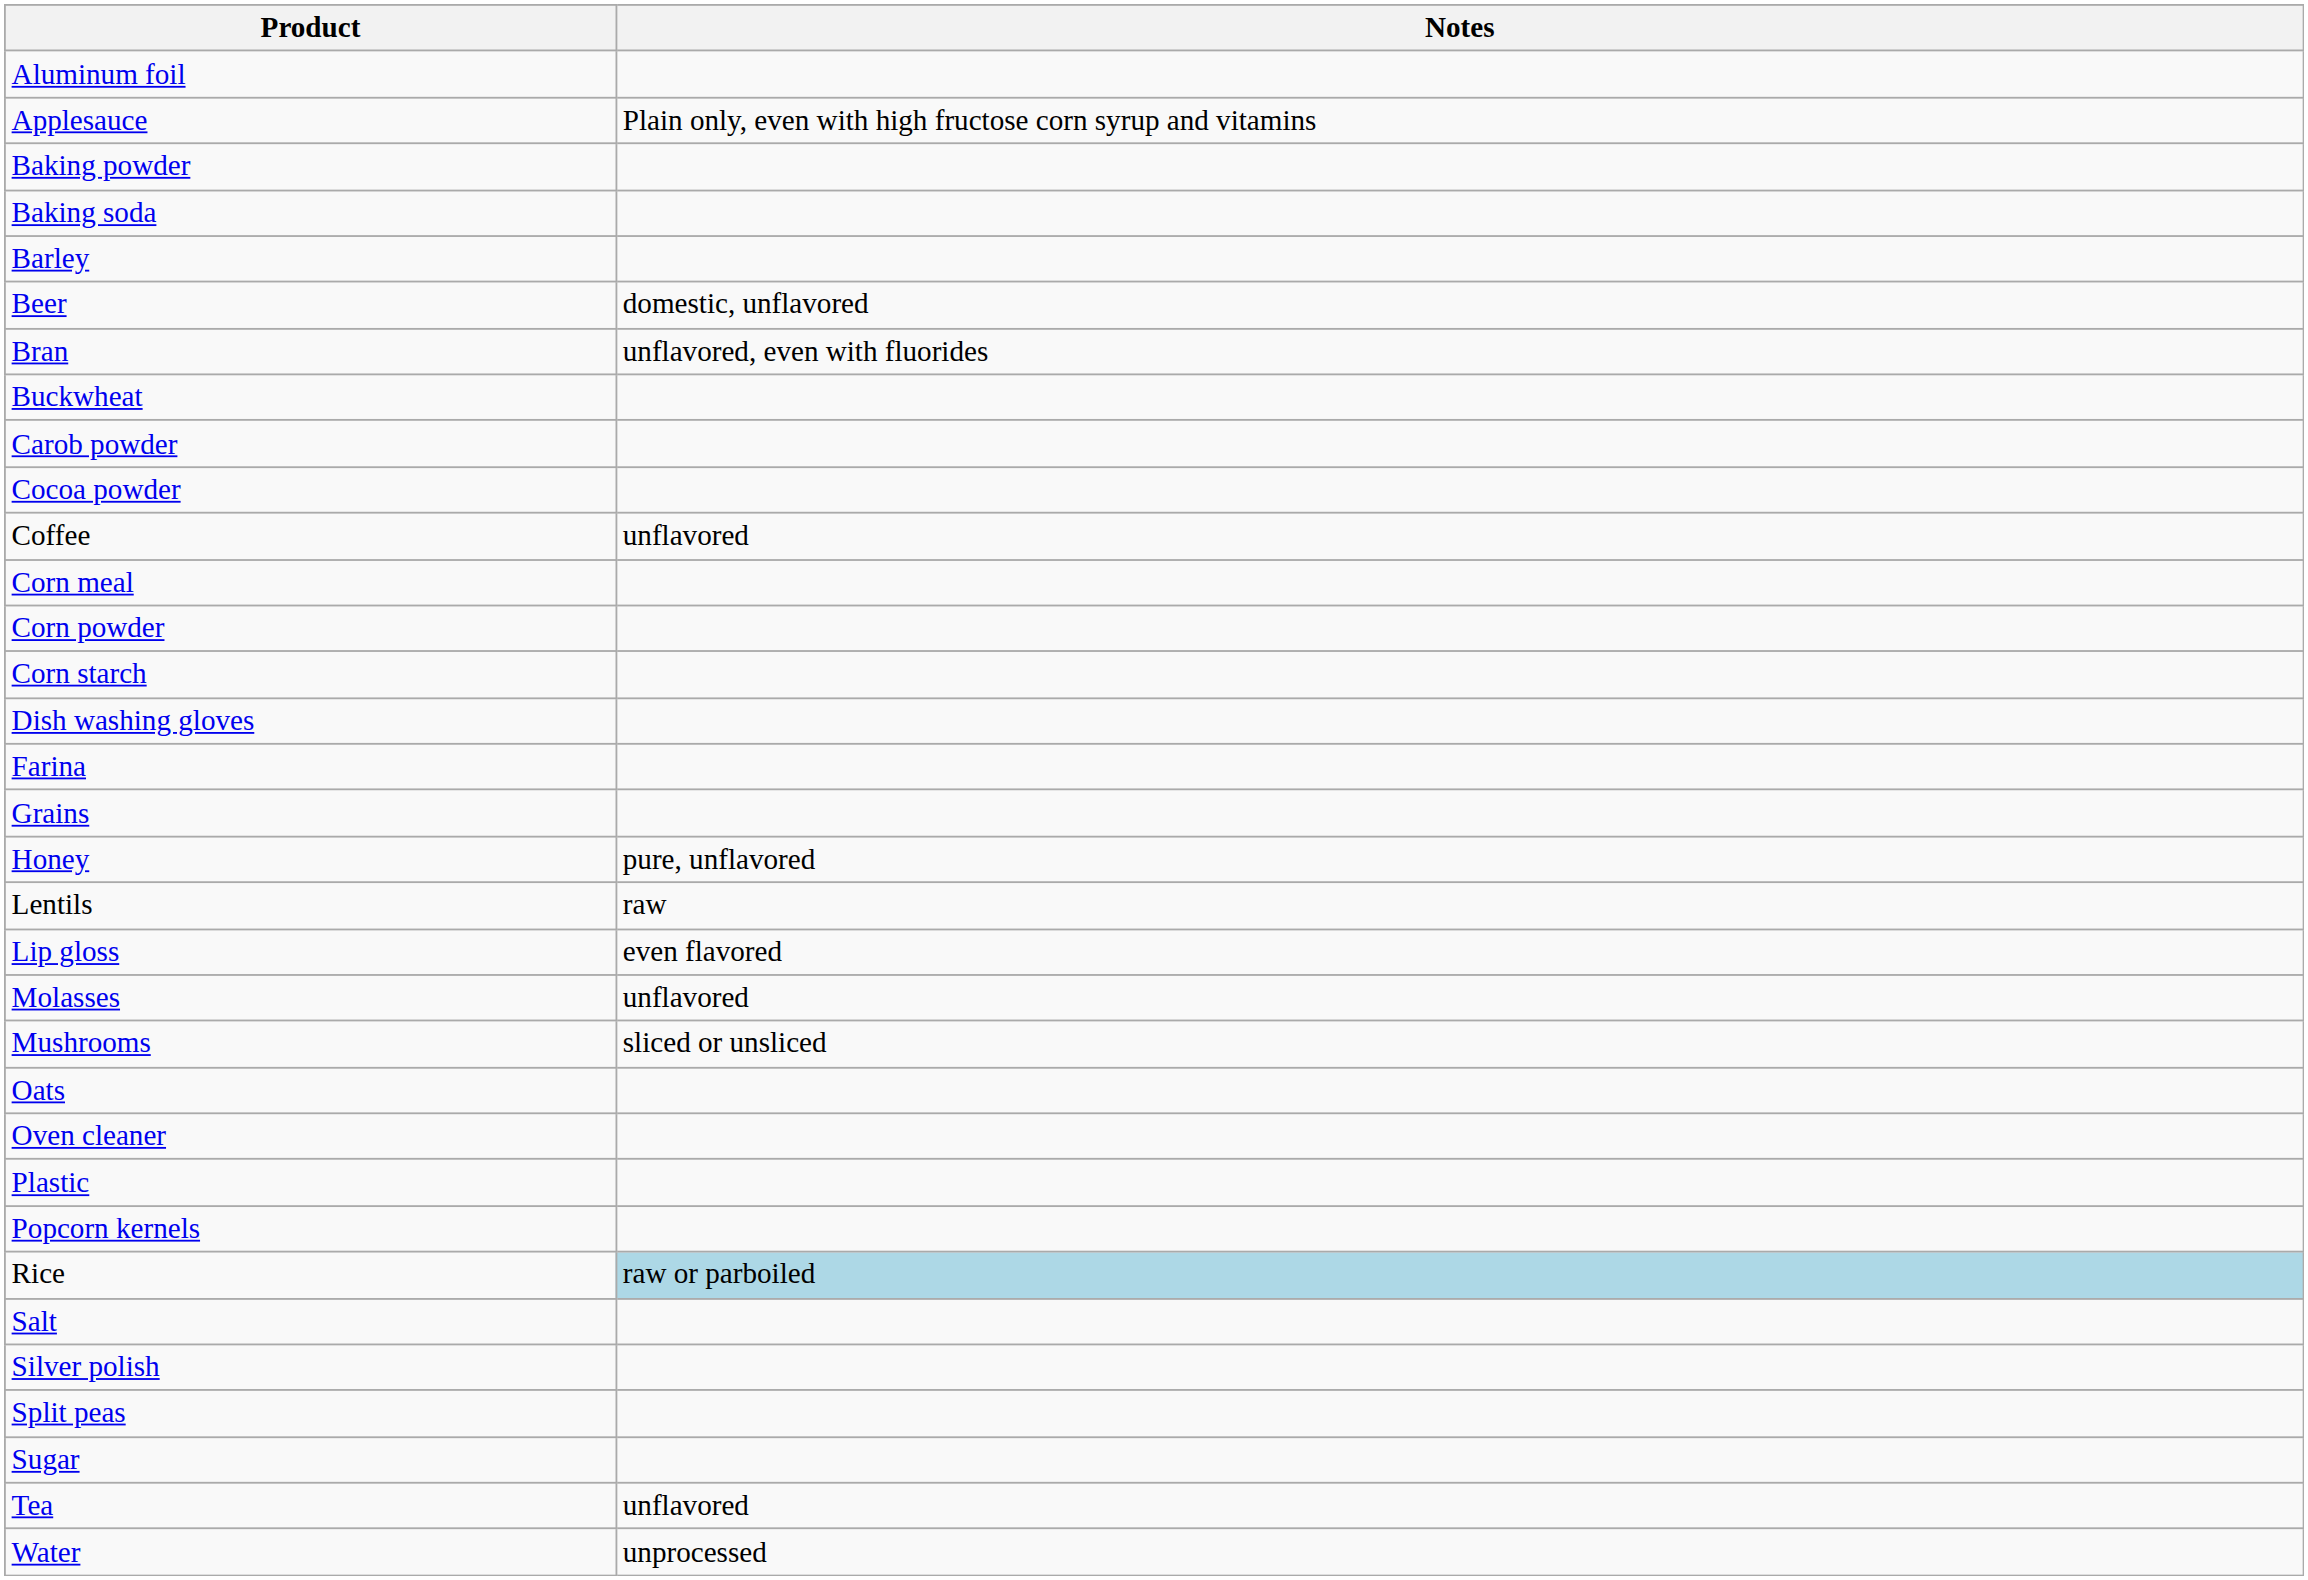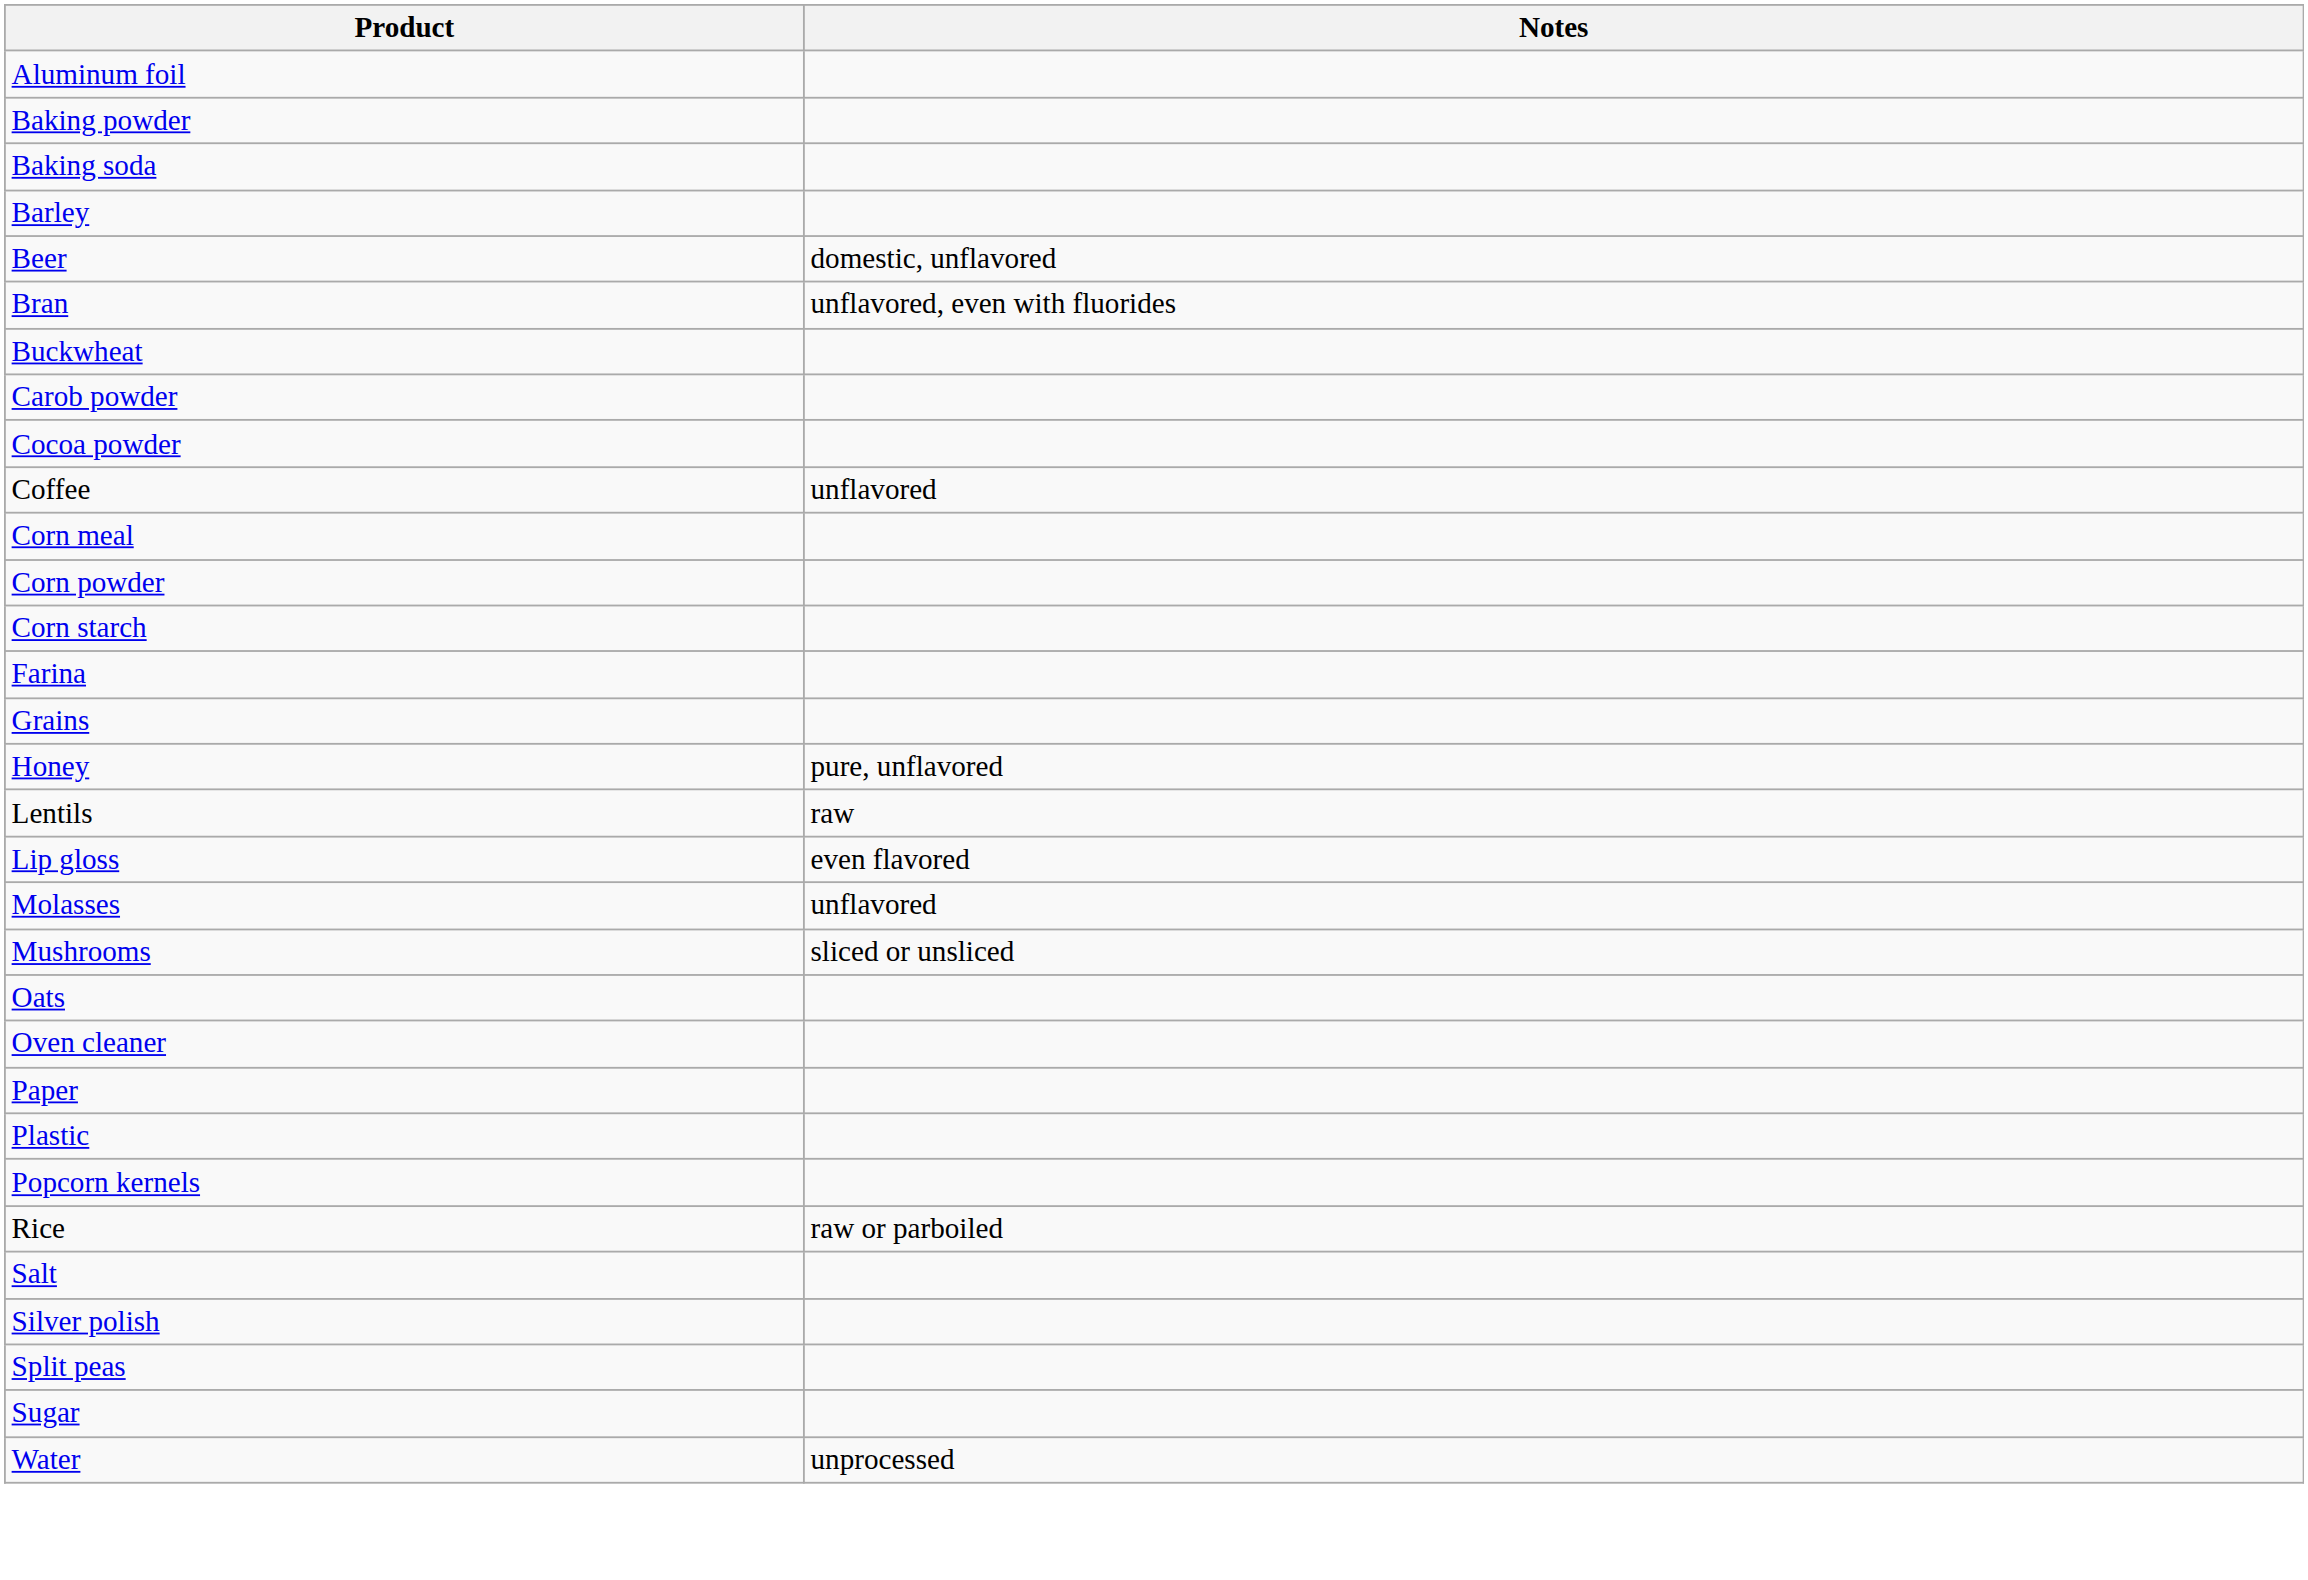 <table class="wikitable mw-collapsible mw-collapsed sortable plainrowheaders" width="100%">
 <tr>
 <th class="sortable" scope=col>Product</th>
 <th class="sortable" scope=col>Notes</th>
 </tr>
 <tr>
 <td><a href='#'>Aluminum foil</a></td>
 <td></td>
-</tr>
-<tr>
-<td><a href='#'>Applesauce</a></td>
-<td>Plain only, even with high fructose corn syrup and vitamins</td>
 </tr>
 <tr>
 <td><a href='#'>Baking powder</a></td>
 <td></td>
 </tr>
 <tr>
 <td><a href='#'>Baking soda</a></td>
 <td></td>
 </tr>
 <tr>
 <td><a href='#'>Barley</a></td>
 <td></td>
 </tr>
 <tr>
 <td><a href='#'>Beer</a></td>
 <td>domestic, unflavored</td>
 </tr>
 <tr>
 <td><a href='#'>Bran</a></td>
 <td>unflavored, even with fluorides</td>
 </tr>
 <tr>
 <td><a href='#'>Buckwheat</a></td>
 <td></td>
 </tr>
 <tr>
 <td><a href='#'>Carob powder</a></td>
 <td></td>
 </tr>
 <tr>
 <td><a href='#'>Cocoa powder</a></td>
 <td></td>
 </tr>
 <tr>
 <td>Coffee</td>
 <td>unflavored</td>
 </tr>
 <tr>
 <td><a href='#'>Corn meal</a></td>
 <td></td>
 </tr>
 <tr>
 <td><a href='#'>Corn powder</a></td>
 <td></td>
 </tr>
 <tr>
 <td><a href='#'>Corn starch</a></td>
 <td></td>
 </tr>
 <tr>
-<td><a href='#'>Dish washing gloves</a></td>
-<td></td>
-</tr>
-<tr>
 <td><a href='#'>Farina</a></td>
 <td></td>
 </tr>
 <tr>
 <td><a href='#'>Grains</a></td>
 <td></td>
 </tr>
 <tr>
 <td><a href='#'>Honey</a></td>
 <td>pure, unflavored</td>
 </tr>
 <tr>
 <td>Lentils</td>
 <td>raw</td>
 </tr>
 <tr>
 <td><a href='#'>Lip gloss</a></td>
 <td>even flavored</td>
 </tr>
 <tr>
 <td><a href='#'>Molasses</a></td>
 <td>unflavored</td>
 </tr>
 <tr>
 <td><a href='#'>Mushrooms</a></td>
 <td>sliced or unsliced</td>
 </tr>
 <tr>
 <td><a href='#'>Oats</a></td>
 <td></td>
 </tr>
 <tr>
 <td><a href='#'>Oven cleaner</a></td>
 <td></td>
 </tr>
 <tr>
+<td><a href='#'>Paper</a></td>
+<td></td>
+</tr>
+<tr>
 <td><a href='#'>Plastic</a></td>
 <td></td>
 </tr>
 <tr>
 <td><a href='#'>Popcorn kernels</a></td>
 <td></td>
 </tr>
 <tr>
 <td>Rice</td>
-<td style="background: lightblue;">raw or parboiled</td>
+<td>raw or parboiled</td>
 </tr>
 <tr>
 <td><a href='#'>Salt</a></td>
 <td></td>
 </tr>
 <tr>
 <td><a href='#'>Silver polish</a></td>
 <td></td>
 </tr>
 <tr>
 <td><a href='#'>Split peas</a></td>
 <td></td>
 </tr>
 <tr>
 <td><a href='#'>Sugar</a></td>
 <td></td>
 </tr>
 <tr>
-<td><a href='#'>Tea</a></td>
-<td>unflavored</td>
-</tr>
-<tr>
 <td><a href='#'>Water</a></td>
 <td>unprocessed</td>
 </tr>
 </table>
